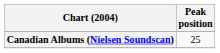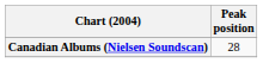 <table class="wikitable sortable plainrowheaders" style="text-align:center">
 <tr>
 <th scope="col">Chart (2004)</th>
 <th scope="col">Peak<br> position</th>
 </tr>
 <tr>
 </tr>
 <tr>
 </tr>
 <tr>
 <th scope="row">Canadian Albums (<a href='#'>Nielsen Soundscan</a>)</th>
-<td>25</td>
+<td>28</td>
 </tr>
 <tr>
 </tr>
 <tr>
 </tr>
 <tr>
 </tr>
 <tr>
 </tr>
 </table>
